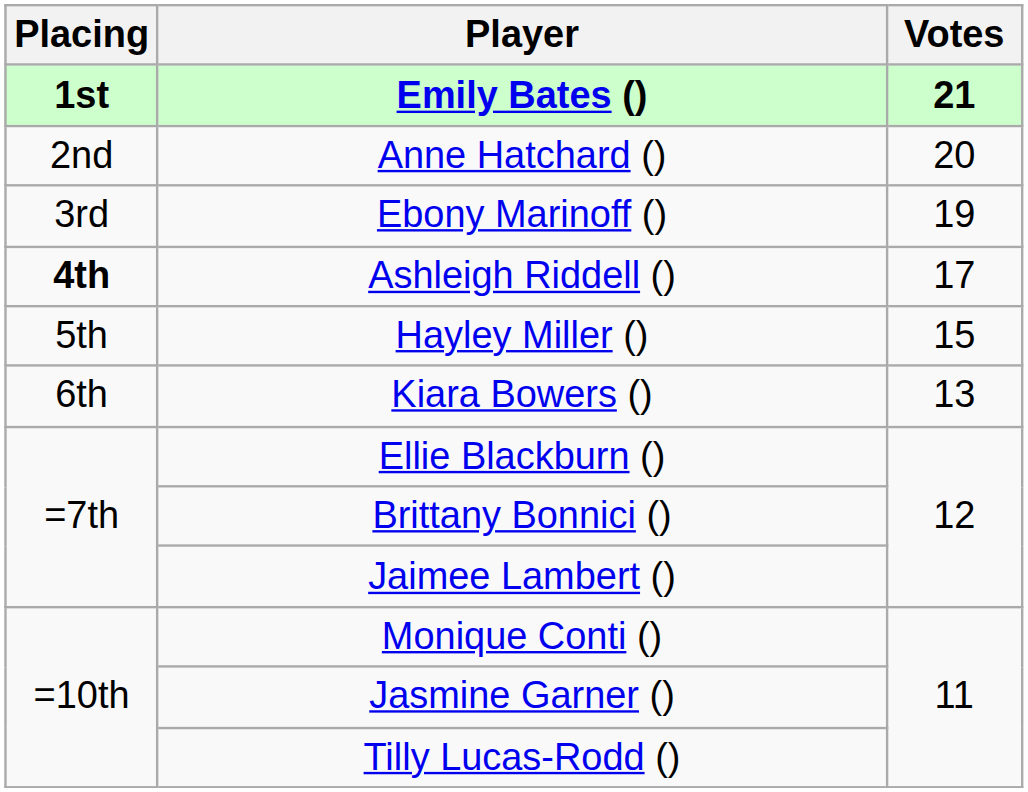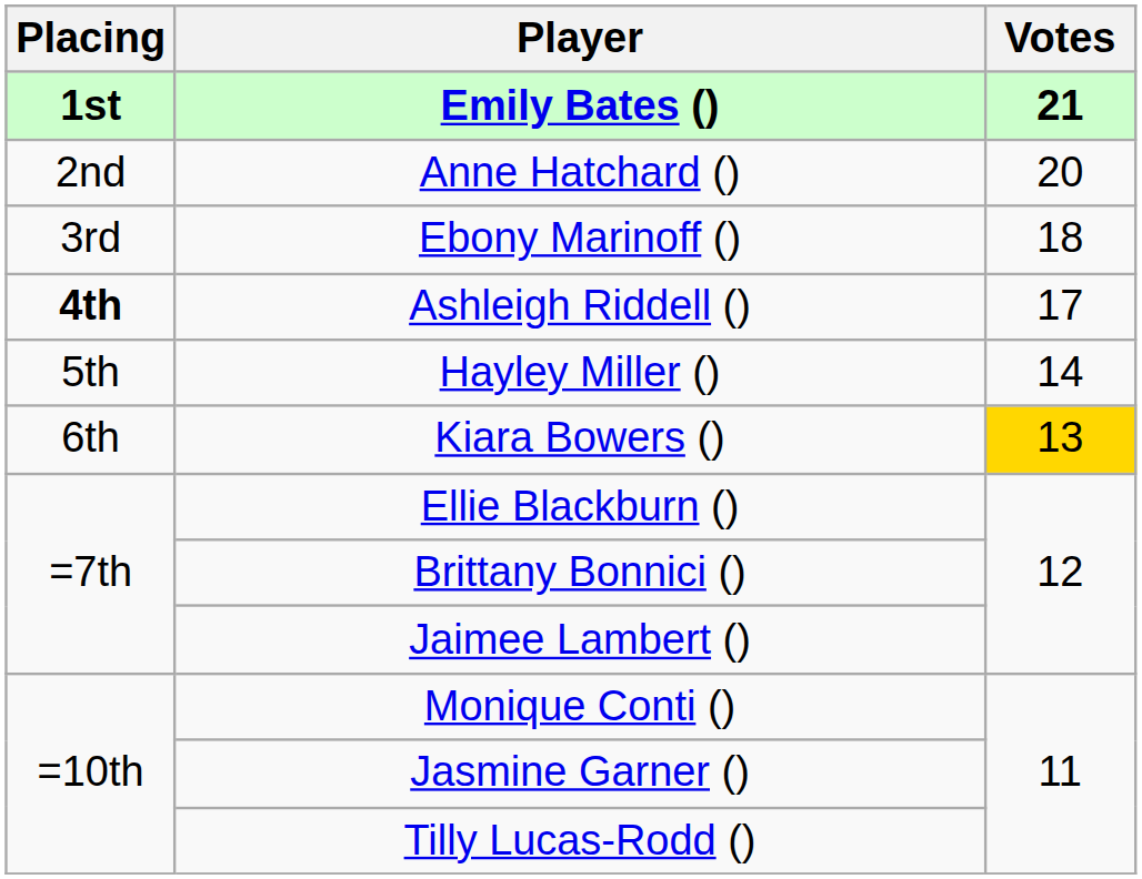 <table class="wikitable" style="text-align:center;margin:1em auto;">
 <tr>
 <th style=width:50px>Placing</th>
 <th style=width:300px>Player</th>
 <th style=width:50px>Votes</th>
 </tr>
 <tr style=background:#cfc>
 <td><strong>1st</strong></td>
 <td><strong><a href='#'>Emily Bates</a> ()</strong></td>
 <td><strong>21</strong></td>
 </tr>
 <tr>
 <td>2nd</td>
 <td><a href='#'>Anne Hatchard</a> ()</td>
 <td>20</td>
 </tr>
 <tr>
 <td>3rd</td>
 <td><a href='#'>Ebony Marinoff</a> ()</td>
-<td>19</td>
+<td>18</td>
 </tr>
 <tr>
 <td><strong>4th</strong></td>
 <td><a href='#'>Ashleigh Riddell</a> ()</td>
 <td>17</td>
 </tr>
 <tr>
 <td>5th</td>
 <td><a href='#'>Hayley Miller</a> ()</td>
-<td>15</td>
+<td>14</td>
 </tr>
 <tr>
 <td>6th</td>
 <td><a href='#'>Kiara Bowers</a> ()</td>
-<td>13</td>
+<td style="background: gold;">13</td>
 </tr>
 <tr>
 <td rowspan=3>=7th</td>
 <td><a href='#'>Ellie Blackburn</a> ()</td>
 <td rowspan=3>12</td>
 </tr>
 <tr>
 <td><a href='#'>Brittany Bonnici</a> ()</td>
 </tr>
 <tr>
 <td><a href='#'>Jaimee Lambert</a> ()</td>
 </tr>
 <tr>
 <td rowspan=3>=10th</td>
 <td><a href='#'>Monique Conti</a> ()</td>
 <td rowspan=3>11</td>
 </tr>
 <tr>
 <td><a href='#'>Jasmine Garner</a> ()</td>
 </tr>
 <tr>
 <td><a href='#'>Tilly Lucas-Rodd</a> ()</td>
 </tr>
 </table>
